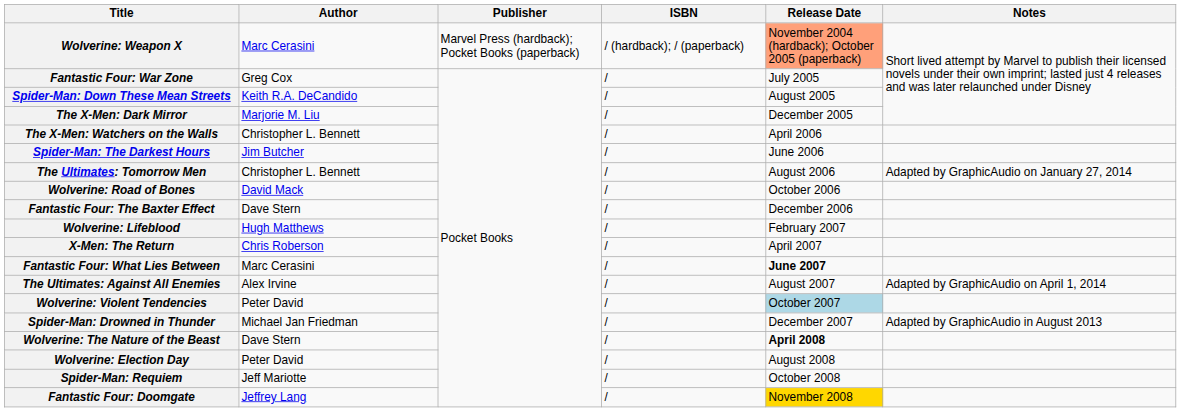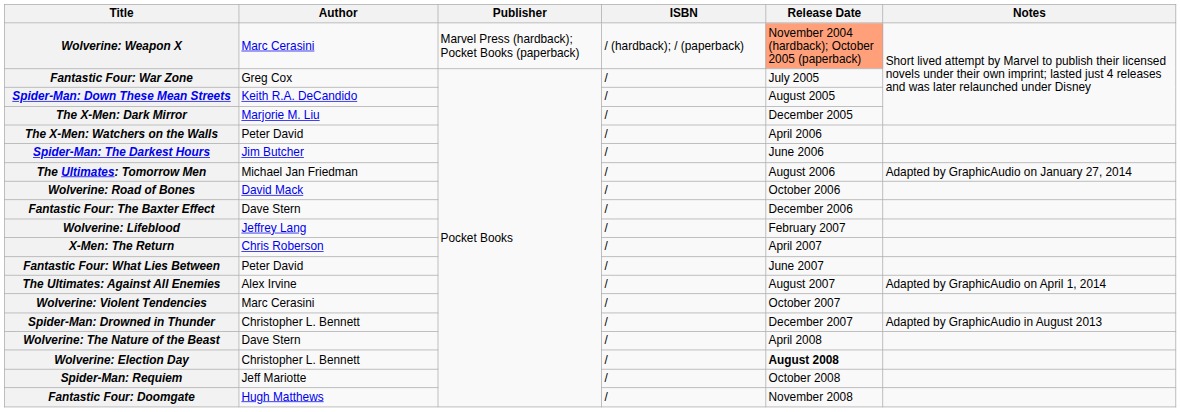 <table class="wikitable" width="100%">
 <tr>
 <th width="20%">Title</th>
 <th width="17%">Author</th>
 <th width="14%">Publisher</th>
 <th width="14%">ISBN</th>
 <th width="10%">Release Date</th>
 <th width="25%">Notes</th>
 </tr>
 <tr>
 <th><em>Wolverine: Weapon X</em></th>
 <td><a href='#'>Marc Cerasini</a></td>
 <td>Marvel Press (hardback); Pocket Books (paperback)</td>
 <td> /  (hardback);  /  (paperback)</td>
 <td style="background: lightsalmon;">November 2004 (hardback); October 2005 (paperback)</td>
 <td rowspan="4">Short lived attempt by Marvel to publish their licensed novels under their own imprint; lasted just 4 releases and was later relaunched under Disney</td>
 </tr>
 <tr>
 <th><em>Fantastic Four: War Zone</em></th>
 <td>Greg Cox</td>
 <td rowspan="18">Pocket Books</td>
 <td> / </td>
 <td>July 2005</td>
 </tr>
 <tr>
 <th><em><a href='#'>Spider-Man: Down These Mean Streets</a></em></th>
 <td><a href='#'>Keith R.A. DeCandido</a></td>
 <td> / </td>
 <td>August 2005</td>
 </tr>
 <tr>
 <th><em>The X-Men: Dark Mirror</em></th>
 <td><a href='#'>Marjorie M. Liu</a></td>
 <td> / </td>
 <td>December 2005</td>
 </tr>
 <tr>
 <th><em>The X-Men: Watchers on the Walls</em></th>
-<td>Christopher L. Bennett</td>
+<td>Peter David</td>
 <td> / </td>
 <td>April 2006</td>
 <td></td>
 </tr>
 <tr>
 <th><em><a href='#'>Spider-Man: The Darkest Hours</a></em></th>
 <td><a href='#'>Jim Butcher</a></td>
 <td> / </td>
 <td>June 2006</td>
 <td></td>
 </tr>
 <tr>
 <th><em>The <a href='#'>Ultimates</a>: Tomorrow Men</em></th>
-<td>Christopher L. Bennett</td>
+<td>Michael Jan Friedman</td>
 <td> / </td>
 <td>August 2006</td>
 <td>Adapted by GraphicAudio on January 27, 2014</td>
 </tr>
 <tr>
 <th><em>Wolverine: Road of Bones</em></th>
 <td><a href='#'>David Mack</a></td>
 <td> / </td>
 <td>October 2006</td>
 <td></td>
 </tr>
 <tr>
 <th><em>Fantastic Four: The Baxter Effect</em></th>
 <td>Dave Stern</td>
 <td> / </td>
 <td>December 2006</td>
 <td></td>
 </tr>
 <tr>
 <th><em>Wolverine: Lifeblood</em></th>
-<td><a href='#'>Hugh Matthews</a></td>
+<td><a href='#'>Jeffrey Lang</a></td>
 <td> / </td>
 <td>February 2007</td>
 <td></td>
 </tr>
 <tr>
 <th><em>X-Men: The Return</em></th>
 <td><a href='#'>Chris Roberson</a></td>
 <td> / </td>
 <td>April 2007</td>
 <td></td>
 </tr>
 <tr>
 <th><em>Fantastic Four: What Lies Between</em></th>
-<td>Marc Cerasini</td>
+<td>Peter David</td>
 <td> / </td>
-<td><strong>June 2007</strong></td>
+<td>June 2007</td>
 <td></td>
 </tr>
 <tr>
 <th><em>The Ultimates: Against All Enemies</em></th>
 <td>Alex Irvine</td>
 <td> / </td>
 <td>August 2007</td>
 <td>Adapted by GraphicAudio on April 1, 2014</td>
 </tr>
 <tr>
 <th><em>Wolverine: Violent Tendencies</em></th>
-<td>Peter David</td>
+<td>Marc Cerasini</td>
 <td> / </td>
-<td style="background: lightblue;">October 2007</td>
+<td>October 2007</td>
 <td></td>
 </tr>
 <tr>
 <th><em>Spider-Man: Drowned in Thunder</em></th>
-<td>Michael Jan Friedman</td>
+<td>Christopher L. Bennett</td>
 <td> / </td>
 <td>December 2007</td>
 <td>Adapted by GraphicAudio in August 2013</td>
 </tr>
 <tr>
 <th><em>Wolverine: The Nature of the Beast</em></th>
 <td>Dave Stern</td>
 <td> / </td>
-<td><strong>April 2008</strong></td>
+<td>April 2008</td>
 <td></td>
 </tr>
 <tr>
 <th><em>Wolverine: Election Day</em></th>
-<td>Peter David</td>
+<td>Christopher L. Bennett</td>
 <td> / </td>
-<td>August 2008</td>
+<td><strong>August 2008</strong></td>
 <td></td>
 </tr>
 <tr>
 <th><em>Spider-Man: Requiem</em></th>
 <td>Jeff Mariotte</td>
 <td> / </td>
 <td>October 2008</td>
 <td></td>
 </tr>
 <tr>
 <th><em>Fantastic Four: Doomgate</em></th>
-<td><a href='#'>Jeffrey Lang</a></td>
+<td><a href='#'>Hugh Matthews</a></td>
 <td> / </td>
-<td style="background: gold;">November 2008</td>
+<td>November 2008</td>
 <td></td>
 </tr>
 </table>
